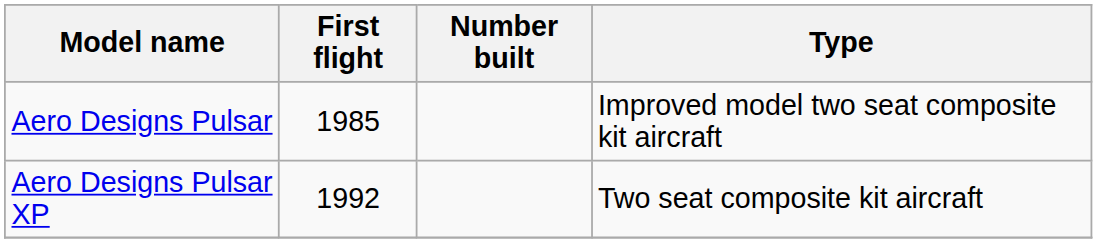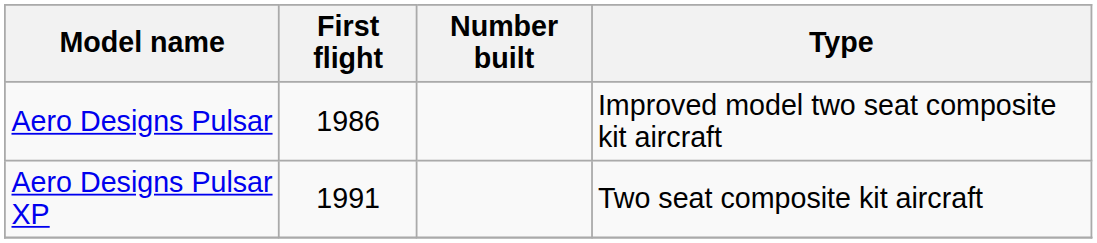 <table class="wikitable sortable" align=center>
 <tr>
 <th>Model name</th>
 <th>First flight</th>
 <th>Number built</th>
 <th>Type</th>
 </tr>
 <tr>
 <td align=left><a href='#'>Aero Designs Pulsar</a></td>
-<td align=center>1985</td>
+<td align=center>1986</td>
 <td align=center></td>
 <td align=left>Improved model two seat composite kit aircraft</td>
 </tr>
 <tr>
 <td align=left><a href='#'>Aero Designs Pulsar XP</a></td>
-<td align=center>1992</td>
+<td align=center>1991</td>
 <td align=center></td>
 <td align=left>Two seat composite kit aircraft</td>
 </tr>
 <tr>
 </tr>
 </table>
